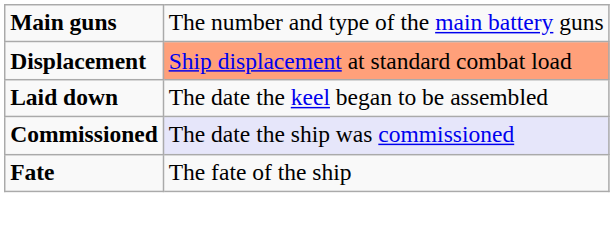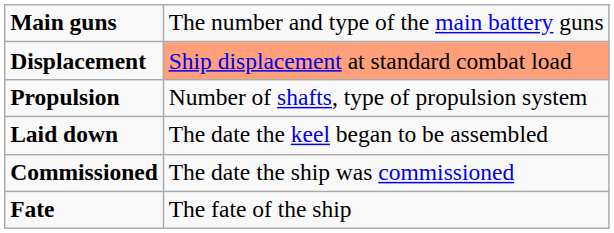 <table class="wikitable">
 <tr>
 <td><strong>Main guns</strong></td>
 <td>The number and type of the <a href='#'>main battery</a> guns</td>
 </tr>
 <tr>
 <td><strong>Displacement</strong></td>
 <td style="background: lightsalmon;"><a href='#'>Ship displacement</a> at standard combat load</td>
 </tr>
 <tr>
+<td><strong>Propulsion</strong></td>
+<td>Number of <a href='#'>shafts</a>, type of propulsion system</td>
+</tr>
+<tr>
 <td><strong>Laid down</strong></td>
 <td>The date the <a href='#'>keel</a> began to be assembled</td>
 </tr>
 <tr>
 <td><strong>Commissioned</strong></td>
-<td style="background: lavender;">The date the ship was <a href='#'>commissioned</a></td>
+<td>The date the ship was <a href='#'>commissioned</a></td>
 </tr>
 <tr>
 <td><strong>Fate</strong></td>
 <td>The fate of the ship</td>
 </tr>
 </table>
